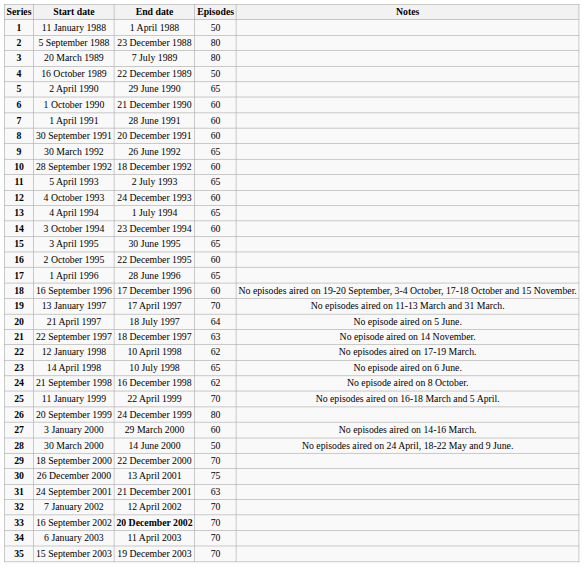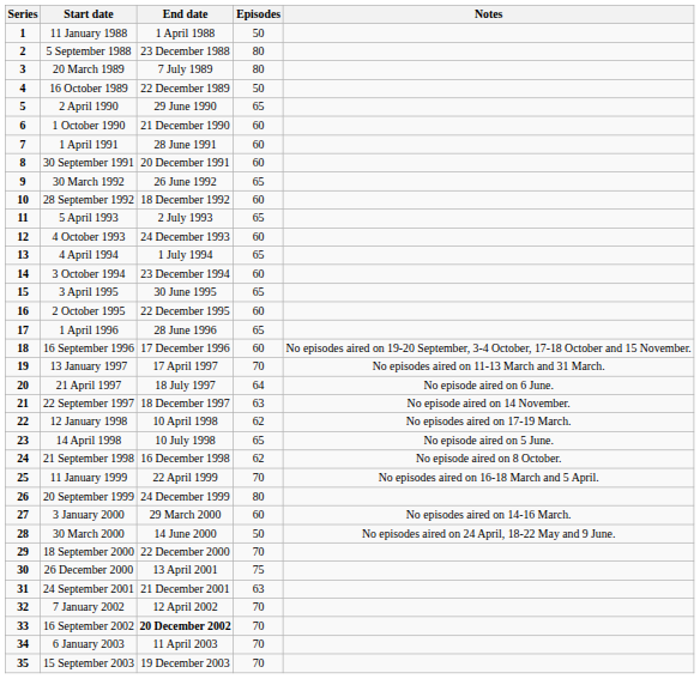 <table class="wikitable" style="text-align:center;">
 <tr>
 <th>Series</th>
 <th>Start date</th>
 <th>End date</th>
 <th>Episodes</th>
 <th>Notes</th>
 </tr>
 <tr>
 <td><strong>1</strong></td>
 <td>11 January 1988</td>
 <td>1 April 1988</td>
 <td>50</td>
 <td></td>
 </tr>
 <tr>
 <td><strong>2</strong></td>
 <td>5 September 1988</td>
 <td>23 December 1988</td>
 <td>80</td>
 <td></td>
 </tr>
 <tr>
 <td><strong>3</strong></td>
 <td>20 March 1989</td>
 <td>7 July 1989</td>
 <td>80</td>
 <td></td>
 </tr>
 <tr>
 <td><strong>4</strong></td>
 <td>16 October 1989</td>
 <td>22 December 1989</td>
 <td>50</td>
 <td></td>
 </tr>
 <tr>
 <td><strong>5</strong></td>
 <td>2 April 1990</td>
 <td>29 June 1990</td>
 <td>65</td>
 <td></td>
 </tr>
 <tr>
 <td><strong>6</strong></td>
 <td>1 October 1990</td>
 <td>21 December 1990</td>
 <td>60</td>
 <td></td>
 </tr>
 <tr>
 <td><strong>7</strong></td>
 <td>1 April 1991</td>
 <td>28 June 1991</td>
 <td>60</td>
 <td></td>
 </tr>
 <tr>
 <td><strong>8</strong></td>
 <td>30 September 1991</td>
 <td>20 December 1991</td>
 <td>60</td>
 <td></td>
 </tr>
 <tr>
 <td><strong>9</strong></td>
 <td>30 March 1992</td>
 <td>26 June 1992</td>
 <td>65</td>
 <td></td>
 </tr>
 <tr>
 <td><strong>10</strong></td>
 <td>28 September 1992</td>
 <td>18 December 1992</td>
 <td>60</td>
 <td></td>
 </tr>
 <tr>
 <td><strong>11</strong></td>
 <td>5 April 1993</td>
 <td>2 July 1993</td>
 <td>65</td>
 <td></td>
 </tr>
 <tr>
 <td><strong>12</strong></td>
 <td>4 October 1993</td>
 <td>24 December 1993</td>
 <td>60</td>
 <td></td>
 </tr>
 <tr>
 <td><strong>13</strong></td>
 <td>4 April 1994</td>
 <td>1 July 1994</td>
 <td>65</td>
 <td></td>
 </tr>
 <tr>
 <td><strong>14</strong></td>
 <td>3 October 1994</td>
 <td>23 December 1994</td>
 <td>60</td>
 <td></td>
 </tr>
 <tr>
 <td><strong>15</strong></td>
 <td>3 April 1995</td>
 <td>30 June 1995</td>
 <td>65</td>
 <td></td>
 </tr>
 <tr>
 <td><strong>16</strong></td>
 <td>2 October 1995</td>
 <td>22 December 1995</td>
 <td>60</td>
 <td></td>
 </tr>
 <tr>
 <td><strong>17</strong></td>
 <td>1 April 1996</td>
 <td>28 June 1996</td>
 <td>65</td>
 <td></td>
 </tr>
 <tr>
 <td><strong>18</strong></td>
 <td>16 September 1996</td>
 <td>17 December 1996</td>
 <td>60</td>
 <td>No episodes aired on 19-20 September, 3-4 October, 17-18 October and 15 November.</td>
 </tr>
 <tr>
 <td><strong>19</strong></td>
 <td>13 January 1997</td>
 <td>17 April 1997</td>
 <td>70</td>
 <td>No episodes aired on 11-13 March and 31 March.</td>
 </tr>
 <tr>
 <td><strong>20</strong></td>
 <td>21 April 1997</td>
 <td>18 July 1997</td>
 <td>64</td>
-<td>No episode aired on 5 June.</td>
+<td>No episode aired on 6 June.</td>
 </tr>
 <tr>
 <td><strong>21</strong></td>
 <td>22 September 1997</td>
 <td>18 December 1997</td>
 <td>63</td>
 <td>No episode aired on 14 November.</td>
 </tr>
 <tr>
 <td><strong>22</strong></td>
 <td>12 January 1998</td>
 <td>10 April 1998</td>
 <td>62</td>
 <td>No episodes aired on 17-19 March.</td>
 </tr>
 <tr>
 <td><strong>23</strong></td>
 <td>14 April 1998</td>
 <td>10 July 1998</td>
 <td>65</td>
-<td>No episode aired on 6 June.</td>
+<td>No episode aired on 5 June.</td>
 </tr>
 <tr>
 <td><strong>24</strong></td>
 <td>21 September 1998</td>
 <td>16 December 1998</td>
 <td>62</td>
 <td>No episode aired on 8 October.</td>
 </tr>
 <tr>
 <td><strong>25</strong></td>
 <td>11 January 1999</td>
 <td>22 April 1999</td>
 <td>70</td>
 <td>No episodes aired on 16-18 March and 5 April.</td>
 </tr>
 <tr>
 <td><strong>26</strong></td>
 <td>20 September 1999</td>
 <td>24 December 1999</td>
 <td>80</td>
 <td></td>
 </tr>
 <tr>
 <td><strong>27</strong></td>
 <td>3 January 2000</td>
 <td>29 March 2000</td>
 <td>60</td>
 <td>No episodes aired on 14-16 March.</td>
 </tr>
 <tr>
 <td><strong>28</strong></td>
 <td>30 March 2000</td>
 <td>14 June 2000</td>
 <td>50</td>
 <td>No episodes aired on 24 April, 18-22 May and 9 June.</td>
 </tr>
 <tr>
 <td><strong>29</strong></td>
 <td>18 September 2000</td>
 <td>22 December 2000</td>
 <td>70</td>
 <td></td>
 </tr>
 <tr>
 <td><strong>30</strong></td>
 <td>26 December 2000</td>
 <td>13 April 2001</td>
 <td>75</td>
 <td></td>
 </tr>
 <tr>
 <td><strong>31</strong></td>
 <td>24 September 2001</td>
 <td>21 December 2001</td>
 <td>63</td>
 <td></td>
 </tr>
 <tr>
 <td><strong>32</strong></td>
 <td>7 January 2002</td>
 <td>12 April 2002</td>
 <td>70</td>
 <td></td>
 </tr>
 <tr>
 <td><strong>33</strong></td>
 <td>16 September 2002</td>
 <td><strong>20 December 2002</strong></td>
 <td>70</td>
 <td></td>
 </tr>
 <tr>
 <td><strong>34</strong></td>
 <td>6 January 2003</td>
 <td>11 April 2003</td>
 <td>70</td>
 <td></td>
 </tr>
 <tr>
 <td><strong>35</strong></td>
 <td>15 September 2003</td>
 <td>19 December 2003</td>
 <td>70</td>
 <td></td>
 </tr>
 </table>
